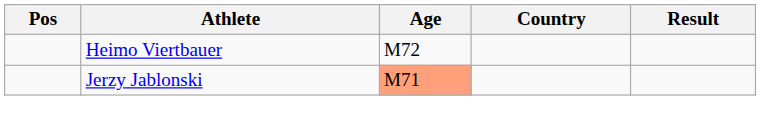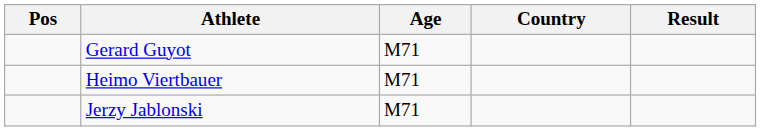 <table class="wikitable"  style="text-align:center; width:50%;">
 <tr>
 <th>Pos</th>
 <th>Athlete</th>
 <th>Age</th>
 <th>Country</th>
 <th>Result</th>
 </tr>
 <tr>
 <td align=center></td>
+<td align=left><a href='#'>Gerard Guyot</a></td>
+<td align=left>M71</td>
+<td align=left></td>
+<td></td>
+</tr>
+<tr>
+<td align=center></td>
 <td align=left><a href='#'>Heimo Viertbauer</a></td>
-<td align=left>M72</td>
+<td align=left>M71</td>
 <td align=left></td>
 <td></td>
 </tr>
 <tr>
 <td align=center></td>
 <td align=left><a href='#'>Jerzy Jablonski</a></td>
-<td align=left style="background: lightsalmon;">M71</td>
+<td align=left>M71</td>
 <td align=left></td>
 <td></td>
 </tr>
 </table>
